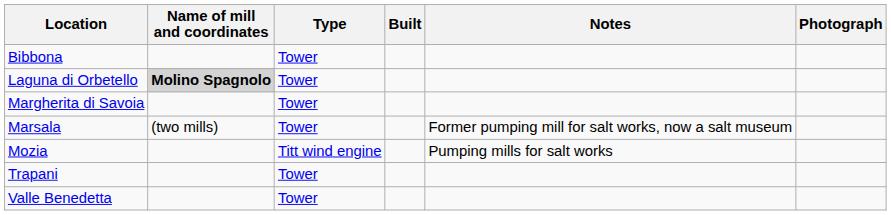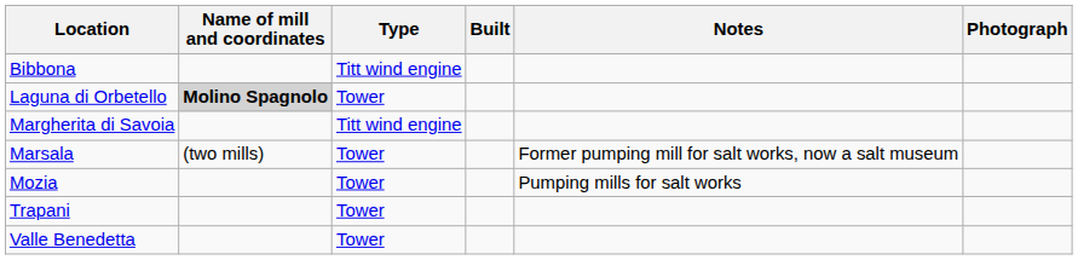 <table class="wikitable">
 <tr>
 <th>Location</th>
 <th>Name of mill<br>and coordinates</th>
 <th>Type</th>
 <th>Built</th>
 <th>Notes</th>
 <th>Photograph</th>
 </tr>
 <tr>
 <td><a href='#'>Bibbona</a></td>
 <td></td>
-<td><a href='#'>Tower</a></td>
+<td><a href='#'>Titt wind engine</a></td>
 <td></td>
 <td></td>
 <td></td>
 </tr>
 <tr>
 <td><a href='#'>Laguna di Orbetello</a></td>
 <td style="background: lightgrey;"><strong>Molino Spagnolo</strong></td>
 <td><a href='#'>Tower</a></td>
 <td></td>
 <td></td>
 <td></td>
 </tr>
 <tr>
 <td><a href='#'>Margherita di Savoia</a></td>
 <td></td>
-<td><a href='#'>Tower</a></td>
+<td><a href='#'>Titt wind engine</a></td>
 <td></td>
 <td></td>
 <td></td>
 </tr>
 <tr>
 <td><a href='#'>Marsala</a></td>
 <td>(two mills)</td>
 <td><a href='#'>Tower</a></td>
 <td></td>
 <td>Former pumping mill for salt works, now a salt museum</td>
 <td></td>
 </tr>
 <tr>
 <td><a href='#'>Mozia</a></td>
 <td></td>
-<td><a href='#'>Titt wind engine</a></td>
+<td><a href='#'>Tower</a></td>
 <td></td>
 <td>Pumping mills for salt works</td>
 <td></td>
 </tr>
 <tr>
 <td><a href='#'>Trapani</a></td>
 <td></td>
 <td><a href='#'>Tower</a></td>
 <td></td>
 <td></td>
 <td></td>
 </tr>
 <tr>
 <td><a href='#'>Valle Benedetta</a></td>
 <td></td>
 <td><a href='#'>Tower</a></td>
 <td></td>
 <td></td>
 <td></td>
 </tr>
 </table>
